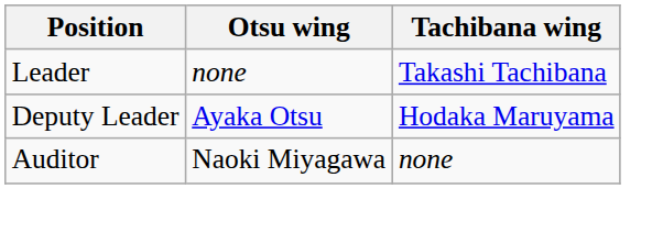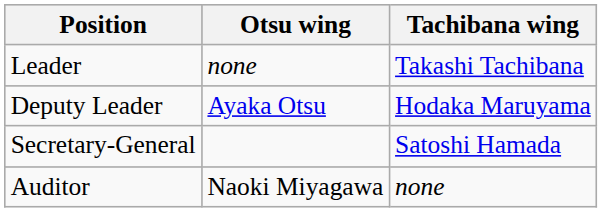 <table class="wikitable">
 <tr>
 <th>Position</th>
 <th>Otsu wing</th>
 <th>Tachibana wing</th>
 </tr>
 <tr>
 <td>Leader</td>
 <td><em>none</em></td>
 <td><a href='#'>Takashi Tachibana</a></td>
 </tr>
 <tr>
 <td>Deputy Leader</td>
 <td><a href='#'>Ayaka Otsu</a></td>
 <td><a href='#'>Hodaka Maruyama</a></td>
 </tr>
 <tr>
+<td>Secretary-General</td>
+<td></td>
+<td><a href='#'>Satoshi Hamada</a></td>
+</tr>
+<tr>
 <td>Auditor</td>
 <td>Naoki Miyagawa</td>
 <td><em>none</em></td>
 </tr>
 </table>
